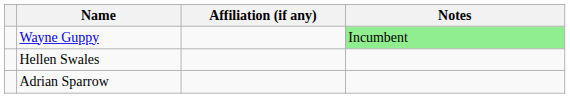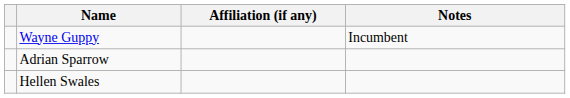 <table class="wikitable" width="51%">
 <tr>
 <th width="1%"></th>
 <th width="15%">Name</th>
 <th width="15%">Affiliation (if any)</th>
 <th width="20%">Notes</th>
 </tr>
 <tr>
 <td></td>
 <td><a href='#'>Wayne Guppy</a></td>
 <td></td>
-<td style="background: lightgreen;">Incumbent</td>
+<td>Incumbent</td>
+</tr>
+<tr>
+<td></td>
+<td>Adrian Sparrow</td>
+<td></td>
+<td></td>
 </tr>
 <tr>
 <td></td>
 <td>Hellen Swales</td>
 <td></td>
 <td></td>
 </tr>
-<tr>
-<td></td>
-<td>Adrian Sparrow</td>
-<td></td>
-<td></td>
-</tr>
 </table>
